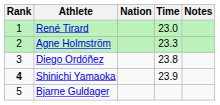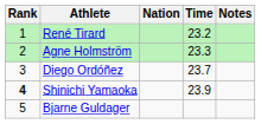 <table class="wikitable sortable" style="text-align:center">
 <tr>
 <th>Rank</th>
 <th>Athlete</th>
 <th>Nation</th>
 <th>Time</th>
 <th>Notes</th>
 </tr>
 <tr bgcolor=bbf3bb>
 <td>1</td>
 <td align=left><a href='#'>René Tirard</a></td>
 <td align=left></td>
-<td>23.0</td>
+<td>23.2</td>
 <td></td>
 </tr>
 <tr bgcolor=bbf3bb>
 <td>2</td>
 <td align=left><a href='#'>Agne Holmström</a></td>
 <td align=left></td>
 <td>23.3</td>
 <td></td>
 </tr>
 <tr>
 <td>3</td>
 <td align=left><a href='#'>Diego Ordóñez</a></td>
 <td align=left></td>
-<td>23.8</td>
+<td>23.7</td>
 <td></td>
 </tr>
 <tr>
 <td><strong>4</strong></td>
 <td align=left><a href='#'>Shinichi Yamaoka</a></td>
 <td align=left></td>
 <td>23.9</td>
 <td></td>
 </tr>
 <tr>
 <td>5</td>
 <td align=left><a href='#'>Bjarne Guldager</a></td>
 <td align=left></td>
 <td data-sort-value=30.0></td>
 <td></td>
 </tr>
 </table>
